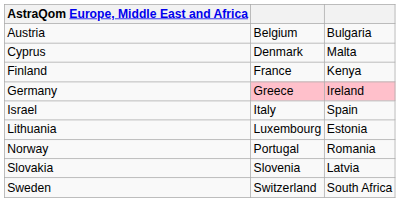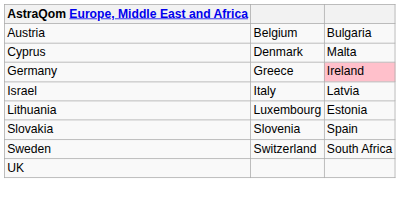 <table class="wikitable">
 <tr>
 <th>AstraQom <a href='#'>Europe, Middle East and Africa</a></th>
 <th></th>
 <th></th>
 </tr>
 <tr>
 <td>Austria</td>
 <td>Belgium</td>
 <td>Bulgaria</td>
 </tr>
 <tr>
 <td>Cyprus</td>
 <td>Denmark</td>
 <td>Malta</td>
 </tr>
 <tr>
-<td>Finland</td>
-<td>France</td>
-<td>Kenya</td>
-</tr>
-<tr>
 <td>Germany</td>
-<td style="background: pink;">Greece</td>
+<td>Greece</td>
 <td style="background: pink;">Ireland</td>
 </tr>
 <tr>
 <td>Israel</td>
 <td>Italy</td>
-<td>Spain</td>
+<td>Latvia</td>
 </tr>
 <tr>
 <td>Lithuania</td>
 <td>Luxembourg</td>
 <td>Estonia</td>
 </tr>
 <tr>
-<td>Norway</td>
-<td>Portugal</td>
-<td>Romania</td>
-</tr>
-<tr>
 <td>Slovakia</td>
 <td>Slovenia</td>
-<td>Latvia</td>
+<td>Spain</td>
 </tr>
 <tr>
 <td>Sweden</td>
 <td>Switzerland</td>
 <td>South Africa</td>
 </tr>
+<tr>
+<td>UK</td>
+<td></td>
+<td></td>
+</tr>
 </table>
